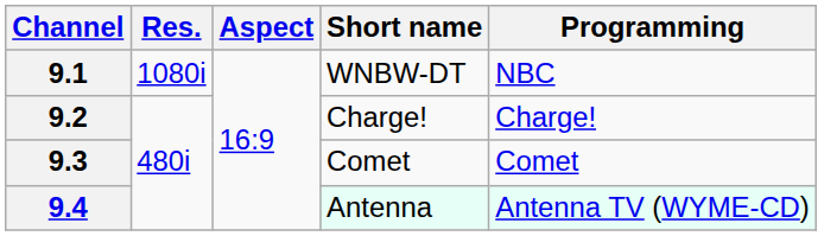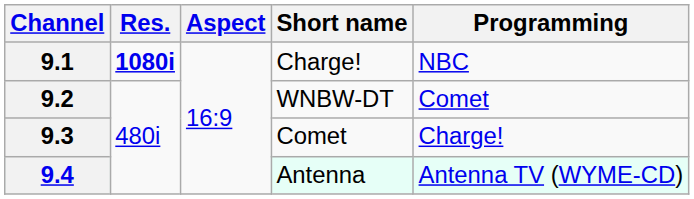 <table class="wikitable">
 <tr>
 <th scope = "col"><a href='#'>Channel</a></th>
 <th scope = "col"><a href='#'>Res.</a></th>
 <th scope = "col"><a href='#'>Aspect</a></th>
 <th scope = "col">Short name</th>
 <th scope = "col">Programming</th>
 </tr>
 <tr>
 <th scope = "row">9.1</th>
-<td><a href='#'>1080i</a></td>
+<td><strong><a href='#'>1080i</a></strong></td>
 <td rowspan=4><a href='#'>16:9</a></td>
-<td>WNBW-DT</td>
+<td>Charge!</td>
 <td><a href='#'>NBC</a></td>
 </tr>
 <tr>
 <th scope = "row">9.2</th>
 <td rowspan=3><a href='#'>480i</a></td>
-<td>Charge!</td>
-<td><a href='#'>Charge!</a></td>
+<td>WNBW-DT</td>
+<td><a href='#'>Comet</a></td>
 </tr>
 <tr>
 <th scope = "row">9.3</th>
 <td>Comet</td>
-<td><a href='#'>Comet</a></td>
+<td><a href='#'>Charge!</a></td>
 </tr>
 <tr style="background-color: #E6FFF7;">
 <th scope = "row"><a href='#'>9.4</a></th>
 <td>Antenna</td>
 <td><a href='#'>Antenna TV</a> (<a href='#'>WYME-CD</a>)</td>
 </tr>
 </table>
